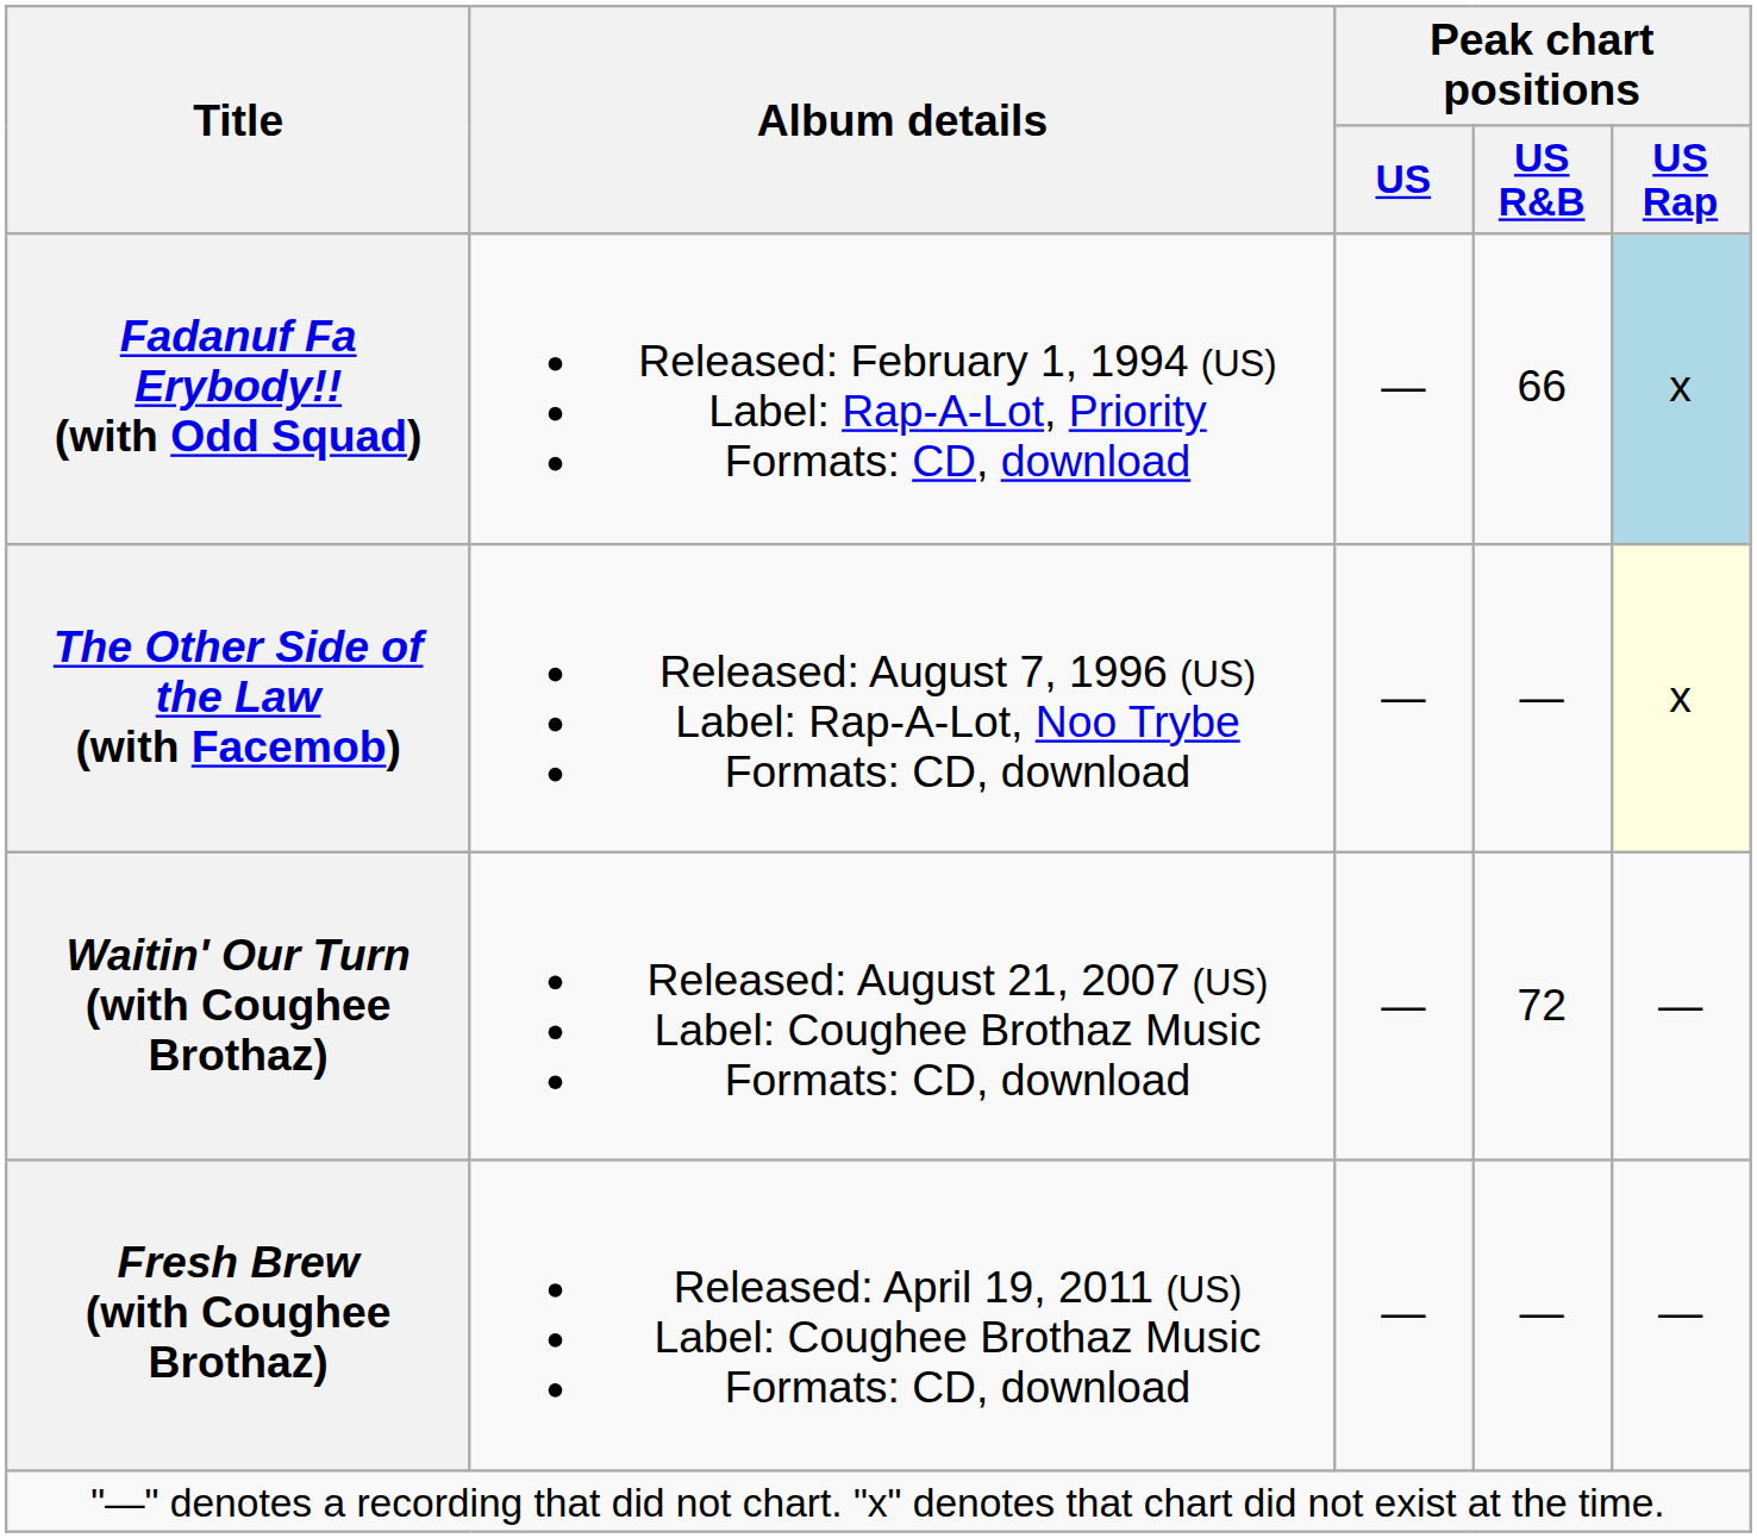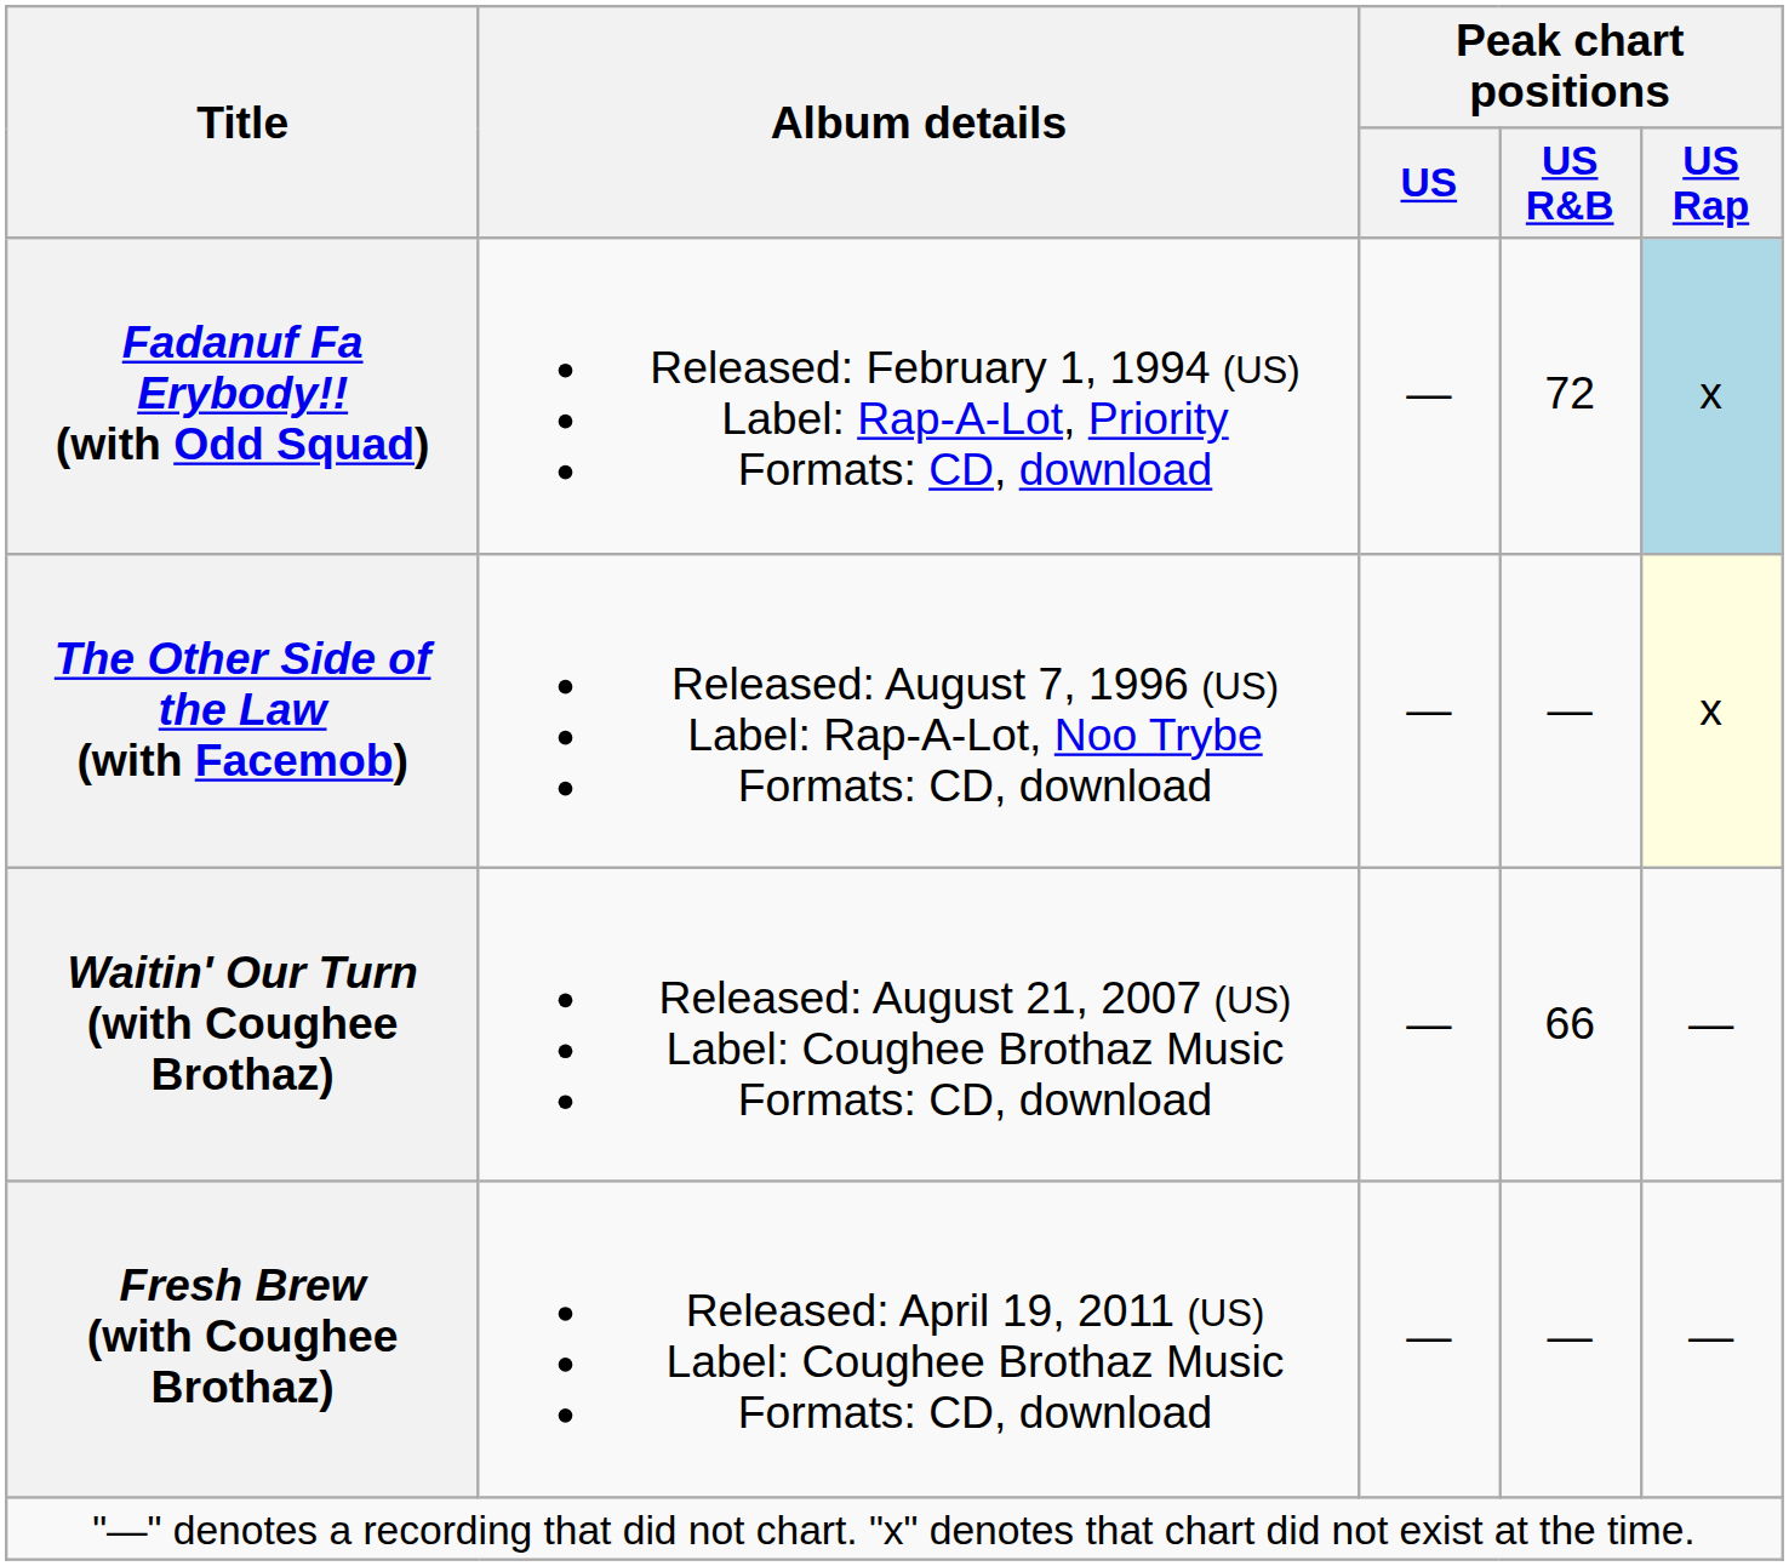 <table class="wikitable plainrowheaders" style="text-align:center;">
 <tr>
 <th scope="col" rowspan="2" style="width:10em;">Title</th>
 <th scope="col" rowspan="2" style="width:19em;">Album details</th>
 <th scope="col" colspan="3">Peak chart positions</th>
 </tr>
 <tr>
 <th scope="col" style="width:3em;font-size:90%;"><a href='#'>US</a></th>
 <th scope="col" style="width:3em;font-size:90%;"><a href='#'>US R&B</a></th>
 <th scope="col" style="width:3em;font-size:90%;"><a href='#'>US<br>Rap</a></th>
 </tr>
 <tr>
 <th scope="row"><em><a href='#'>Fadanuf Fa Erybody!&excl;</a></em><br><span>(with <a href='#'>Odd Squad</a>)</span></th>
 <td><br><ul><li>Released: February 1, 1994 <small>(US)</small></li><li>Label: <a href='#'>Rap-A-Lot</a>, <a href='#'>Priority</a></li><li>Formats: <a href='#'>CD</a>, <a href='#'>download</a></li></ul></td>
 <td>—</td>
-<td>66</td>
+<td>72</td>
 <td style="background: lightblue;">x</td>
 </tr>
 <tr>
 <th scope="row"><em><a href='#'>The Other Side of the Law</a></em><br><span>(with <a href='#'>Facemob</a>)</span></th>
 <td><br><ul><li>Released: August 7, 1996 <small>(US)</small></li><li>Label: Rap-A-Lot, <a href='#'>Noo Trybe</a></li><li>Formats: CD, download</li></ul></td>
 <td>—</td>
 <td>—</td>
 <td style="background: lightyellow;">x</td>
 </tr>
 <tr>
 <th scope="row"><em>Waitin' Our Turn</em><br><span>(with Coughee Brothaz)</span></th>
 <td><br><ul><li>Released: August 21, 2007 <small>(US)</small></li><li>Label: Coughee Brothaz Music</li><li>Formats: CD, download</li></ul></td>
 <td>—</td>
-<td>72</td>
+<td>66</td>
 <td>—</td>
 </tr>
 <tr>
 <th scope="row"><em>Fresh Brew</em><br><span>(with Coughee Brothaz)</span></th>
 <td><br><ul><li>Released: April 19, 2011 <small>(US)</small></li><li>Label: Coughee Brothaz Music</li><li>Formats: CD, download</li></ul></td>
 <td>—</td>
 <td>—</td>
 <td>—</td>
 </tr>
 <tr>
 <td colspan="14" style="font-size:90%">"—" denotes a recording that did not chart. "x" denotes that chart did not exist at the time.</td>
 </tr>
 </table>
